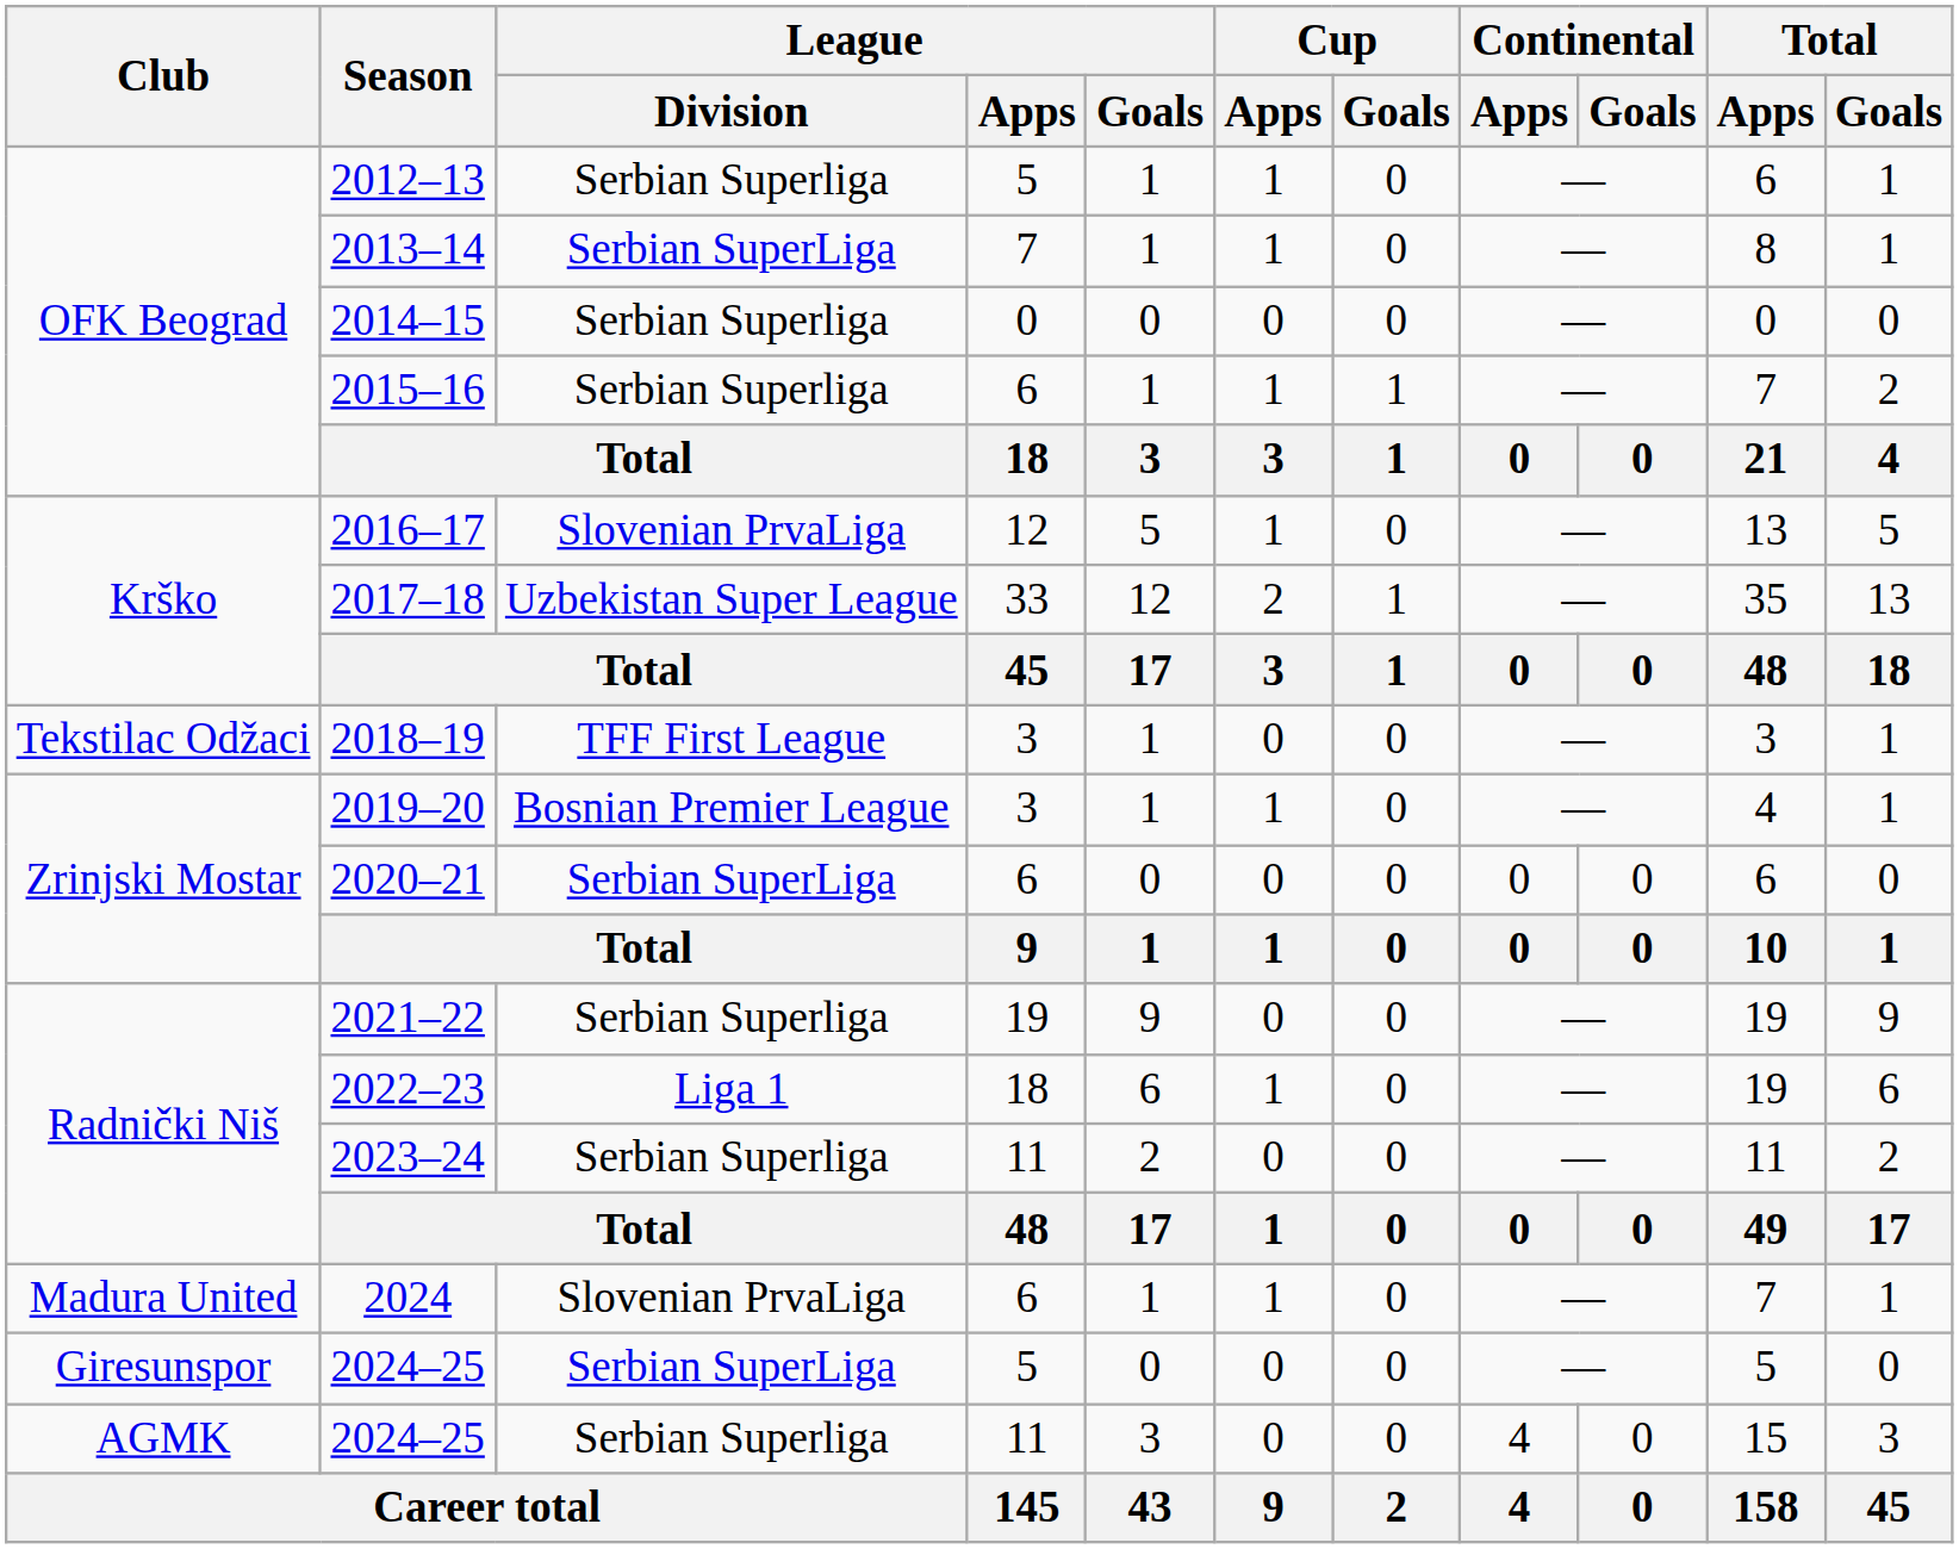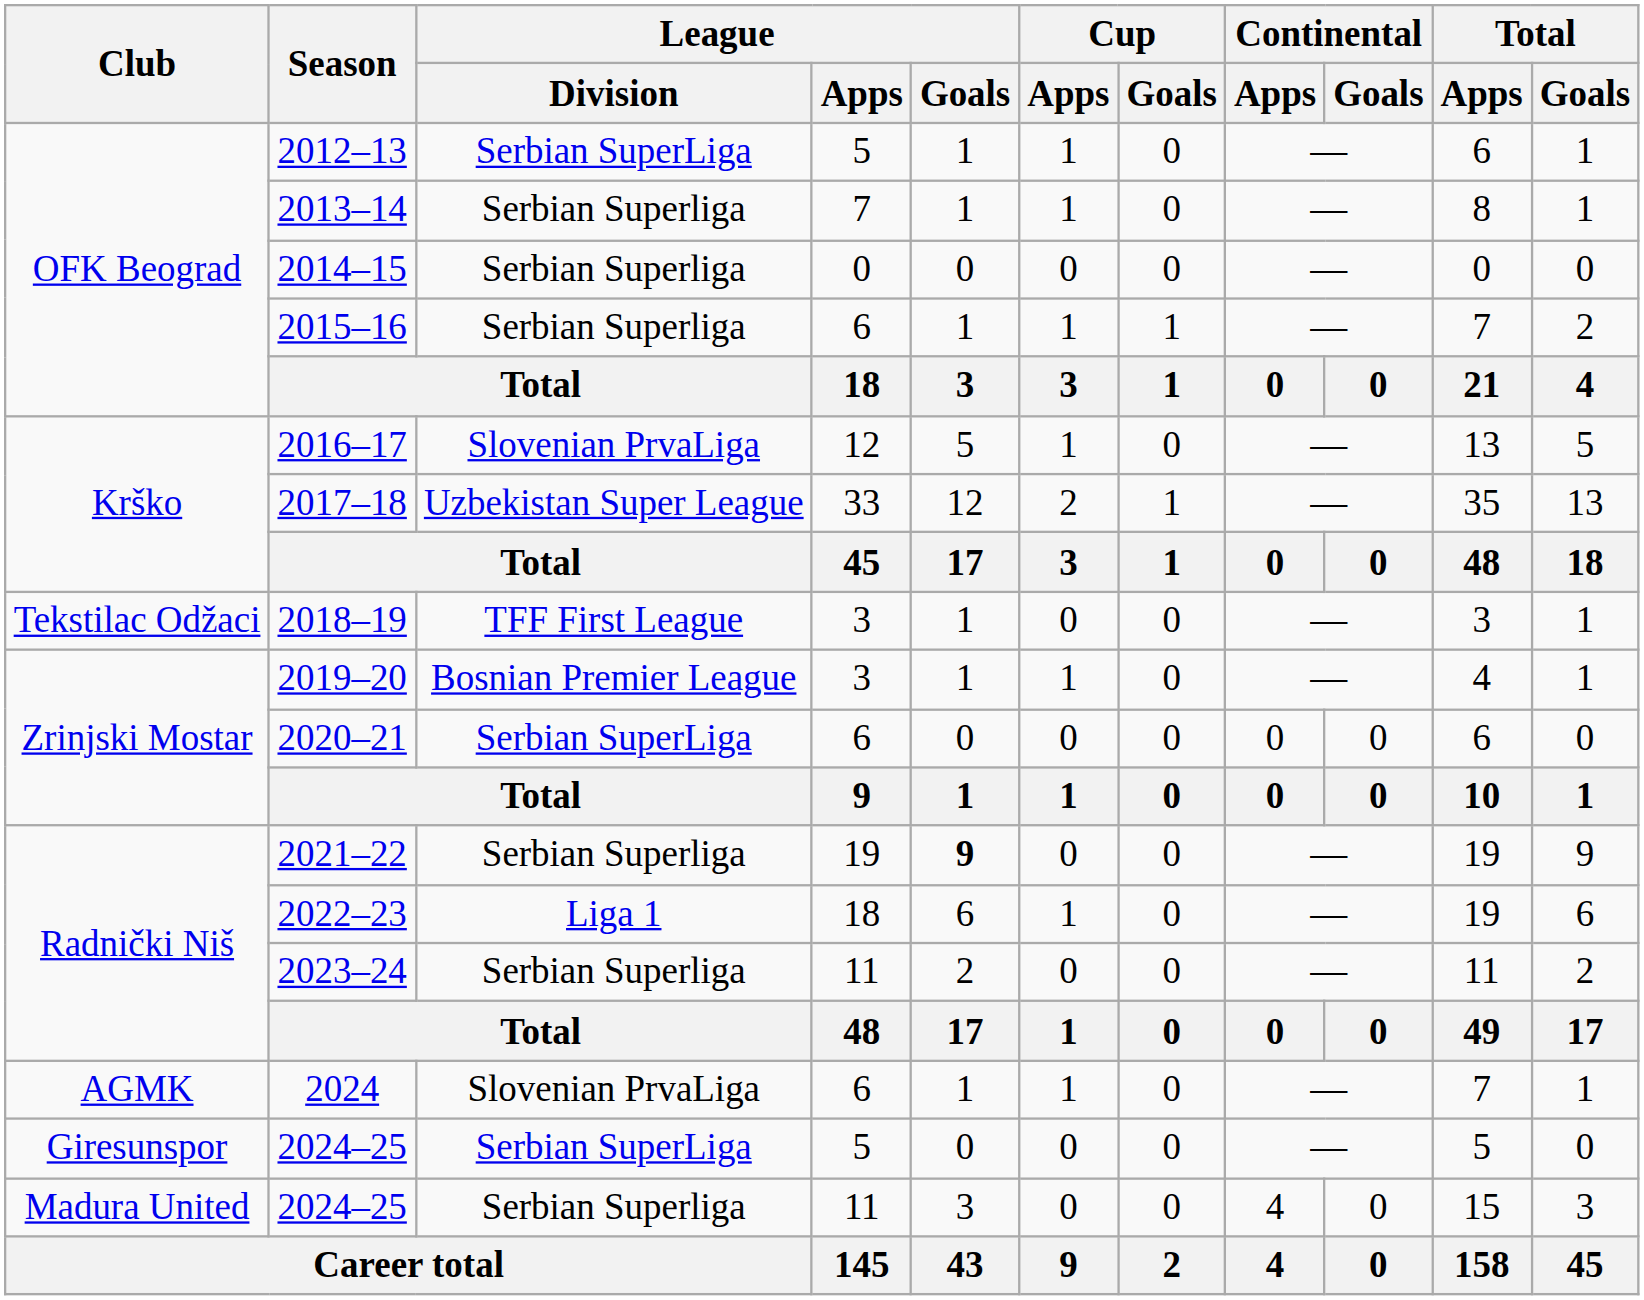 <table class=wikitable style="text-align: center">
 <tr>
 <th rowspan=2>Club</th>
 <th rowspan=2>Season</th>
 <th colspan=3>League</th>
 <th colspan=2>Cup</th>
 <th colspan=2>Continental</th>
 <th colspan=2>Total</th>
 </tr>
 <tr>
 <th>Division</th>
 <th>Apps</th>
 <th>Goals</th>
 <th>Apps</th>
 <th>Goals</th>
 <th>Apps</th>
 <th>Goals</th>
 <th>Apps</th>
 <th>Goals</th>
 </tr>
 <tr>
 <td rowspan="5"><a href='#'>OFK Beograd</a></td>
 <td><a href='#'>2012–13</a></td>
-<td>Serbian Superliga</td>
+<td><a href='#'>Serbian SuperLiga</a></td>
 <td>5</td>
 <td>1</td>
 <td>1</td>
 <td>0</td>
 <td colspan="2">—</td>
 <td>6</td>
 <td>1</td>
 </tr>
 <tr>
 <td><a href='#'>2013–14</a></td>
-<td><a href='#'>Serbian SuperLiga</a></td>
+<td>Serbian Superliga</td>
 <td>7</td>
 <td>1</td>
 <td>1</td>
 <td>0</td>
 <td colspan="2">—</td>
 <td>8</td>
 <td>1</td>
 </tr>
 <tr>
 <td><a href='#'>2014–15</a></td>
 <td>Serbian Superliga</td>
 <td>0</td>
 <td>0</td>
 <td>0</td>
 <td>0</td>
 <td colspan="2">—</td>
 <td>0</td>
 <td>0</td>
 </tr>
 <tr>
 <td><a href='#'>2015–16</a></td>
 <td>Serbian Superliga</td>
 <td>6</td>
 <td>1</td>
 <td>1</td>
 <td>1</td>
 <td colspan="2">—</td>
 <td>7</td>
 <td>2</td>
 </tr>
 <tr>
 <th colspan="2">Total</th>
 <th>18</th>
 <th>3</th>
 <th>3</th>
 <th>1</th>
 <th>0</th>
 <th>0</th>
 <th>21</th>
 <th>4</th>
 </tr>
 <tr>
 <td rowspan="3"><a href='#'>Krško</a></td>
 <td><a href='#'>2016–17</a></td>
 <td><a href='#'>Slovenian PrvaLiga</a></td>
 <td>12</td>
 <td>5</td>
 <td>1</td>
 <td>0</td>
 <td colspan="2">—</td>
 <td>13</td>
 <td>5</td>
 </tr>
 <tr>
 <td><a href='#'>2017–18</a></td>
 <td><a href='#'>Uzbekistan Super League</a></td>
 <td>33</td>
 <td>12</td>
 <td>2</td>
 <td>1</td>
 <td colspan="2">—</td>
 <td>35</td>
 <td>13</td>
 </tr>
 <tr>
 <th colspan="2">Total</th>
 <th>45</th>
 <th>17</th>
 <th>3</th>
 <th>1</th>
 <th>0</th>
 <th>0</th>
 <th>48</th>
 <th>18</th>
 </tr>
 <tr>
 <td rowspan="1"><a href='#'>Tekstilac Odžaci</a></td>
 <td><a href='#'>2018–19</a></td>
 <td><a href='#'>TFF First League</a></td>
 <td>3</td>
 <td>1</td>
 <td>0</td>
 <td>0</td>
 <td colspan="2">—</td>
 <td>3</td>
 <td>1</td>
 </tr>
 <tr>
 <td rowspan="3"><a href='#'>Zrinjski Mostar</a></td>
 <td><a href='#'>2019–20</a></td>
 <td><a href='#'>Bosnian Premier League</a></td>
 <td>3</td>
 <td>1</td>
 <td>1</td>
 <td>0</td>
 <td colspan="2">—</td>
 <td>4</td>
 <td>1</td>
 </tr>
 <tr>
 <td><a href='#'>2020–21</a></td>
 <td><a href='#'>Serbian SuperLiga</a></td>
 <td>6</td>
 <td>0</td>
 <td>0</td>
 <td>0</td>
 <td>0</td>
 <td>0</td>
 <td>6</td>
 <td>0</td>
 </tr>
 <tr>
 <th colspan="2">Total</th>
 <th>9</th>
 <th>1</th>
 <th>1</th>
 <th>0</th>
 <th>0</th>
 <th>0</th>
 <th>10</th>
 <th>1</th>
 </tr>
 <tr>
 <td rowspan="4"><a href='#'>Radnički Niš</a></td>
 <td><a href='#'>2021–22</a></td>
 <td>Serbian Superliga</td>
 <td>19</td>
-<td>9</td>
+<td><strong>9</strong></td>
 <td>0</td>
 <td>0</td>
 <td colspan="2">—</td>
 <td>19</td>
 <td>9</td>
 </tr>
 <tr>
 <td><a href='#'>2022–23</a></td>
 <td><a href='#'>Liga 1</a></td>
 <td>18</td>
 <td>6</td>
 <td>1</td>
 <td>0</td>
 <td colspan="2">—</td>
 <td>19</td>
 <td>6</td>
 </tr>
 <tr>
 <td><a href='#'>2023–24</a></td>
 <td>Serbian Superliga</td>
 <td>11</td>
 <td>2</td>
 <td>0</td>
 <td>0</td>
 <td colspan="2">—</td>
 <td>11</td>
 <td>2</td>
 </tr>
 <tr>
 <th colspan="2">Total</th>
 <th>48</th>
 <th>17</th>
 <th>1</th>
 <th>0</th>
 <th>0</th>
 <th>0</th>
 <th>49</th>
 <th>17</th>
 </tr>
 <tr>
-<td rowspan="1"><a href='#'>Madura United</a></td>
+<td rowspan="1"><a href='#'>AGMK</a></td>
 <td><a href='#'>2024</a></td>
 <td>Slovenian PrvaLiga</td>
 <td>6</td>
 <td>1</td>
 <td>1</td>
 <td>0</td>
 <td colspan="2">—</td>
 <td>7</td>
 <td>1</td>
 </tr>
 <tr>
 <td><a href='#'>Giresunspor</a></td>
 <td><a href='#'>2024–25</a></td>
 <td><a href='#'>Serbian SuperLiga</a></td>
 <td>5</td>
 <td>0</td>
 <td>0</td>
 <td>0</td>
 <td colspan="2">—</td>
 <td>5</td>
 <td>0</td>
 </tr>
 <tr>
-<td rowspan="1"><a href='#'>AGMK</a></td>
+<td rowspan="1"><a href='#'>Madura United</a></td>
 <td><a href='#'>2024–25</a></td>
 <td>Serbian Superliga</td>
 <td>11</td>
 <td>3</td>
 <td>0</td>
 <td>0</td>
 <td>4</td>
 <td>0</td>
 <td>15</td>
 <td>3</td>
 </tr>
 <tr>
 <th colspan="3">Career total</th>
 <th>145</th>
 <th>43</th>
 <th>9</th>
 <th>2</th>
 <th>4</th>
 <th>0</th>
 <th>158</th>
 <th>45</th>
 </tr>
 </table>
